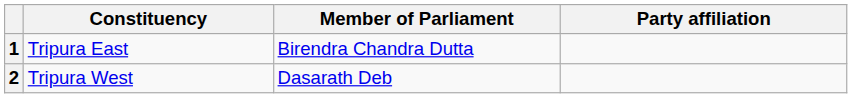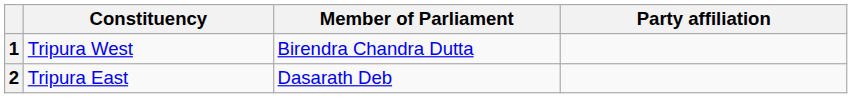 <table class="wikitable sortable">
 <tr style="text-align:center;">
 <th></th>
 <th style="width:13em">Constituency</th>
 <th style="width:15em">Member of Parliament</th>
 <th colspan="2" style="width:15em">Party affiliation</th>
 </tr>
 <tr>
 <th>1</th>
-<td><a href='#'>Tripura East</a></td>
+<td><a href='#'>Tripura West</a></td>
 <td><a href='#'>Birendra Chandra Dutta</a></td>
 <td></td>
 </tr>
 <tr>
 <th>2</th>
-<td><a href='#'>Tripura West</a></td>
+<td><a href='#'>Tripura East</a></td>
 <td><a href='#'>Dasarath Deb</a></td>
 </tr>
 </table>
